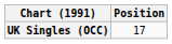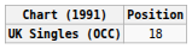 <table class="wikitable plainrowheaders" style="text-align:center">
 <tr>
 <th>Chart (1991)</th>
 <th>Position</th>
 </tr>
 <tr>
 <th scope="row">UK Singles (OCC)</th>
-<td>17</td>
+<td>18</td>
 </tr>
 </table>
